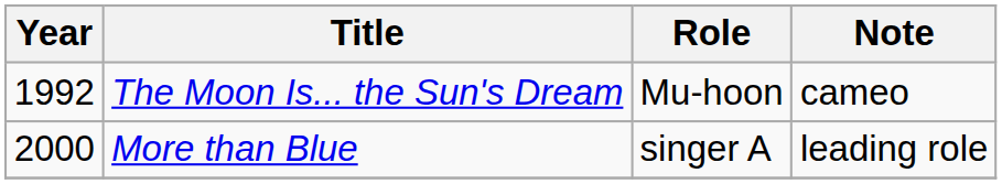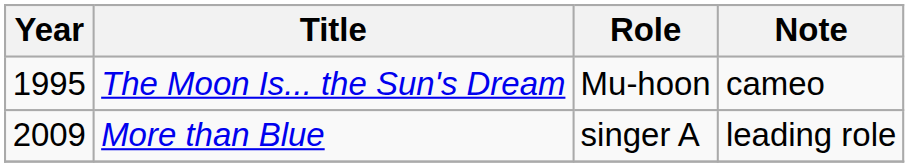 <table class="wikitable sortable">
 <tr>
 <th>Year</th>
 <th>Title</th>
 <th>Role</th>
 <th>Note</th>
 </tr>
 <tr>
-<td>1992</td>
+<td>1995</td>
 <td><em><a href='#'>The Moon Is... the Sun's Dream</a></em></td>
 <td>Mu-hoon</td>
 <td>cameo</td>
 </tr>
 <tr>
-<td rowspan="1">2000</td>
+<td rowspan="1">2009</td>
 <td><em><a href='#'>More than Blue</a></em></td>
 <td>singer A</td>
 <td>leading role</td>
 </tr>
 <tr>
 </tr>
 </table>
